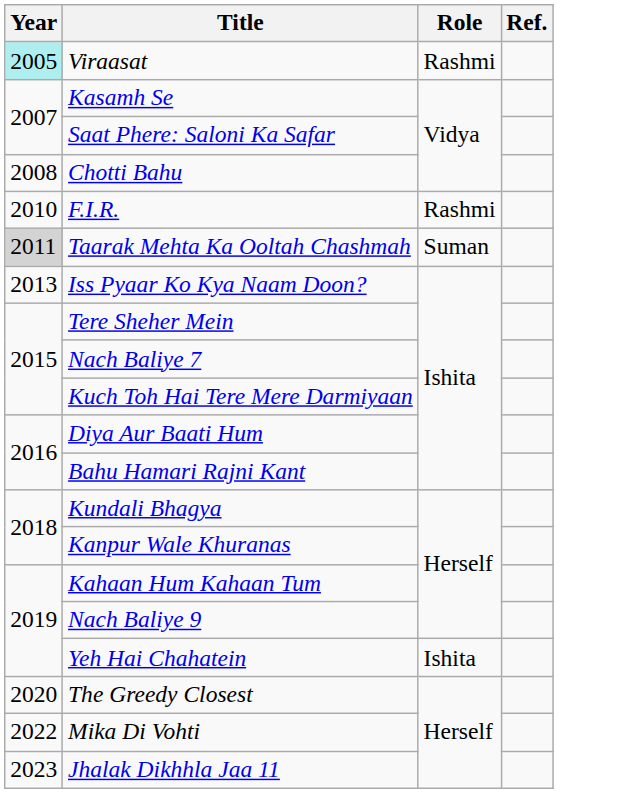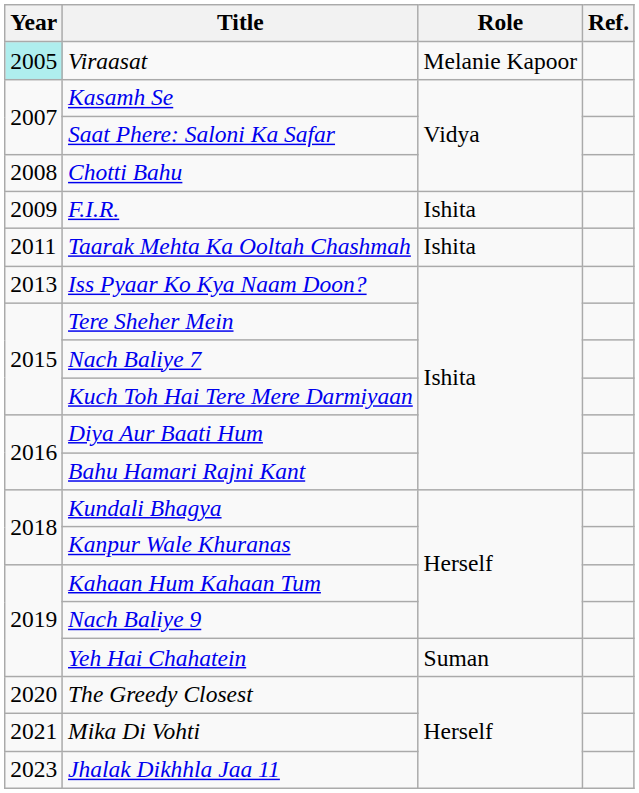 <table class="wikitable sortable">
 <tr>
 <th>Year</th>
 <th>Title</th>
 <th>Role</th>
 <th>Ref.</th>
 </tr>
 <tr>
 <td style="background: paleturquoise;">2005</td>
 <td><em>Viraasat</em></td>
-<td>Rashmi</td>
+<td>Melanie Kapoor</td>
 <td></td>
 </tr>
 <tr>
 <td rowspan="2">2007</td>
 <td><em><a href='#'>Kasamh Se</a></em></td>
 <td rowspan="3">Vidya</td>
 <td></td>
 </tr>
 <tr>
 <td><em><a href='#'>Saat Phere: Saloni Ka Safar</a></em></td>
 <td></td>
 </tr>
 <tr>
 <td>2008</td>
 <td><em><a href='#'>Chotti Bahu</a></em></td>
 <td></td>
 </tr>
 <tr>
-<td>2010</td>
+<td>2009</td>
 <td><a href='#'><em>F.I.R.</em></a></td>
-<td>Rashmi</td>
+<td>Ishita</td>
 <td></td>
 </tr>
 <tr>
-<td style="background: lightgrey;">2011</td>
+<td>2011</td>
 <td><em><a href='#'>Taarak Mehta Ka Ooltah Chashmah</a></em></td>
-<td>Suman</td>
+<td>Ishita</td>
 <td></td>
 </tr>
 <tr>
 <td>2013</td>
 <td><em><a href='#'>Iss Pyaar Ko Kya Naam Doon?</a></em></td>
 <td rowspan="6">Ishita</td>
 <td></td>
 </tr>
 <tr>
 <td rowspan="3">2015</td>
 <td><em><a href='#'>Tere Sheher Mein</a></em></td>
 <td></td>
 </tr>
 <tr>
 <td><a href='#'><em>Nach Baliye 7</em></a></td>
 <td></td>
 </tr>
 <tr>
 <td><em><a href='#'>Kuch Toh Hai Tere Mere Darmiyaan</a></em></td>
 <td></td>
 </tr>
 <tr>
 <td rowspan="2">2016</td>
 <td><em><a href='#'>Diya Aur Baati Hum</a></em></td>
 <td></td>
 </tr>
 <tr>
 <td><em><a href='#'>Bahu Hamari Rajni Kant</a></em></td>
 <td></td>
 </tr>
 <tr>
 <td rowspan="2">2018</td>
 <td><em><a href='#'>Kundali Bhagya</a></em></td>
 <td rowspan="4">Herself</td>
 <td></td>
 </tr>
 <tr>
 <td><em><a href='#'>Kanpur Wale Khuranas</a></em></td>
 <td></td>
 </tr>
 <tr>
 <td rowspan="3">2019</td>
 <td><em><a href='#'>Kahaan Hum Kahaan Tum</a></em></td>
 <td></td>
 </tr>
 <tr>
 <td><a href='#'><em>Nach Baliye 9</em></a></td>
 <td></td>
 </tr>
 <tr>
 <td><em><a href='#'>Yeh Hai Chahatein</a></em></td>
-<td>Ishita</td>
+<td>Suman</td>
 <td></td>
 </tr>
 <tr>
 <td>2020</td>
 <td><em>The Greedy Closest</em></td>
 <td rowspan="3">Herself</td>
 <td></td>
 </tr>
 <tr>
-<td>2022</td>
+<td>2021</td>
 <td><em>Mika Di Vohti</em></td>
 <td></td>
 </tr>
 <tr>
 <td>2023</td>
 <td><em><a href='#'>Jhalak Dikhhla Jaa 11</a></em></td>
 <td></td>
 </tr>
 </table>
